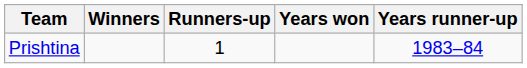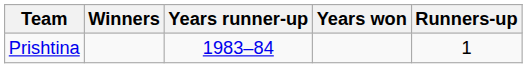 <table class="wikitable" style="text-align: center;">
 <tr>
 <th>Team</th>
 <th>Winners</th>
+<th>Years runner-up</th>
+<th>Years won</th>
 <th>Runners-up</th>
-<th>Years won</th>
-<th>Years runner-up</th>
 </tr>
 <tr>
 <td><a href='#'>Prishtina</a></td>
 <td></td>
+<td><a href='#'>1983–84</a></td>
+<td></td>
 <td>1</td>
-<td></td>
-<td><a href='#'>1983–84</a></td>
 </tr>
 </table>
